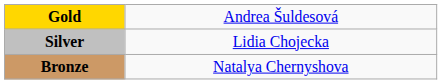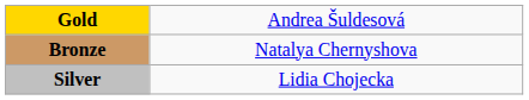 <table class="wikitable" style="text-align:center; " width="35%">
 <tr>
 <td bgcolor="gold"><strong>Gold</strong></td>
 <td><a href='#'>Andrea Šuldesová</a><br>  <small><em></em></small></td>
 </tr>
 <tr>
+<td bgcolor="CC9966"><strong>Bronze</strong></td>
+<td><a href='#'>Natalya Chernyshova</a><br>  <small><em></em></small></td>
+</tr>
+<tr>
 <td bgcolor="silver"><strong>Silver</strong></td>
 <td><a href='#'>Lidia Chojecka</a><br>  <small><em></em></small></td>
 </tr>
-<tr>
-<td bgcolor="CC9966"><strong>Bronze</strong></td>
-<td><a href='#'>Natalya Chernyshova</a><br>  <small><em></em></small></td>
-</tr>
 </table>
